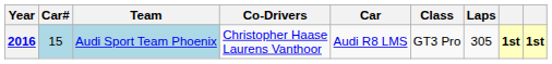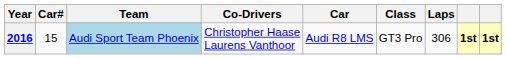 <table class="wikitable" style="font-size:90%">
 <tr>
 <th>Year</th>
 <th>Car#</th>
 <th>Team</th>
 <th>Co-Drivers</th>
 <th>Car</th>
 <th>Class</th>
 <th>Laps</th>
 <th></th>
 <th></th>
 </tr>
 <tr style="text-align:center;">
 <th><a href='#'>2016</a></th>
-<td style="background: lightblue;">15</td>
+<td>15</td>
 <td align="left"nowrap style="background: lightblue;"> <a href='#'>Audi Sport Team Phoenix</a></td>
 <td align="left"nowrap> <a href='#'>Christopher Haase</a><br> <a href='#'>Laurens Vanthoor</a></td>
 <td align="left"nowrap><a href='#'>Audi R8 LMS</a></td>
 <td nowrap>GT3 Pro</td>
-<td>305</td>
+<td>306</td>
 <td style="background:#ffffbf;"><strong>1st</strong></td>
 <td style="background:#ffffbf;"><strong>1st</strong></td>
 </tr>
 </table>
